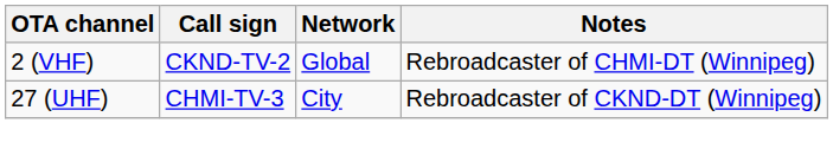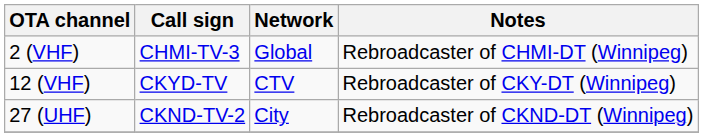 <table class="wikitable sortable">
 <tr>
 <th>OTA channel</th>
 <th>Call sign</th>
 <th>Network</th>
 <th>Notes</th>
 </tr>
 <tr>
 <td>2 (<a href='#'>VHF</a>)</td>
-<td><a href='#'>CKND-TV-2</a></td>
+<td><a href='#'>CHMI-TV-3</a></td>
 <td><a href='#'>Global</a></td>
 <td>Rebroadcaster of <a href='#'>CHMI-DT</a> (<a href='#'>Winnipeg</a>)</td>
 </tr>
 <tr>
+<td>12 (<a href='#'>VHF</a>)</td>
+<td><a href='#'>CKYD-TV</a></td>
+<td><a href='#'>CTV</a></td>
+<td>Rebroadcaster of <a href='#'>CKY-DT</a> (<a href='#'>Winnipeg</a>)</td>
+</tr>
+<tr>
 <td>27 (<a href='#'>UHF</a>)</td>
-<td><a href='#'>CHMI-TV-3</a></td>
+<td><a href='#'>CKND-TV-2</a></td>
 <td><a href='#'>City</a></td>
 <td>Rebroadcaster of <a href='#'>CKND-DT</a> (<a href='#'>Winnipeg</a>)</td>
 </tr>
 <tr>
 </tr>
 </table>
